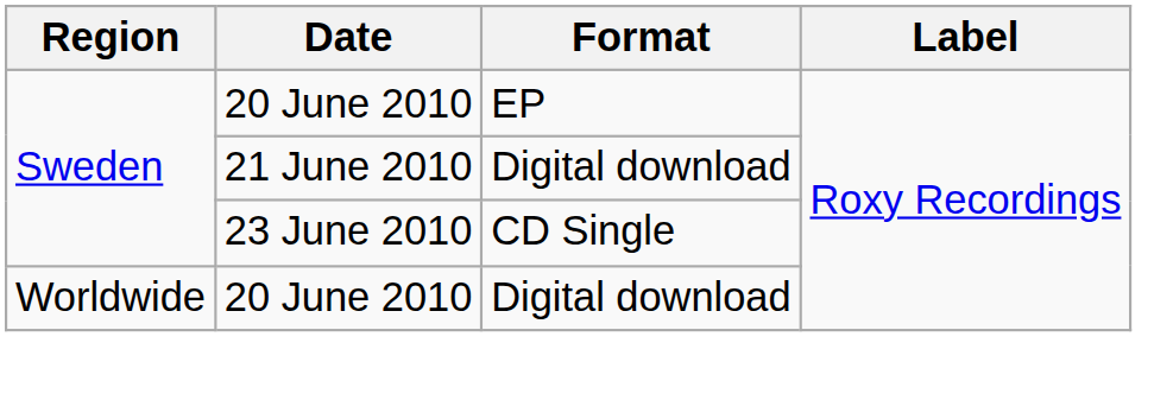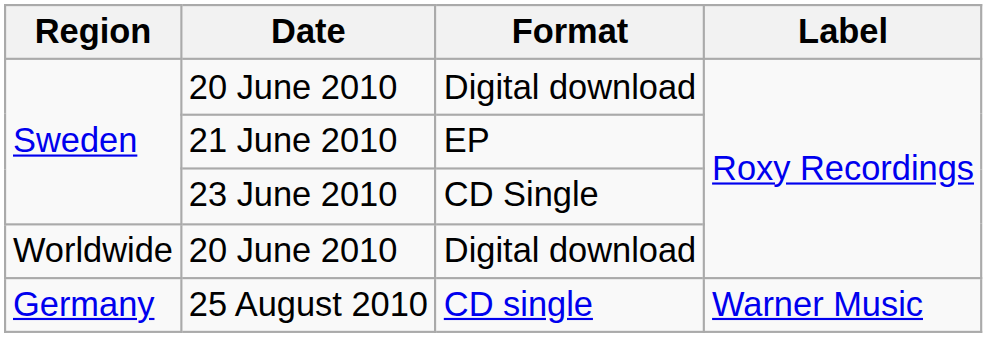 <table class="wikitable">
 <tr>
 <th>Region</th>
 <th>Date</th>
 <th>Format</th>
 <th>Label</th>
 </tr>
 <tr>
 <td rowspan="3"><a href='#'>Sweden</a></td>
 <td>20 June 2010</td>
-<td>EP</td>
+<td>Digital download</td>
 <td rowspan="4"><a href='#'>Roxy Recordings</a></td>
 </tr>
 <tr>
 <td>21 June 2010</td>
-<td>Digital download</td>
+<td>EP</td>
 </tr>
 <tr>
 <td>23 June 2010</td>
 <td>CD Single</td>
 </tr>
 <tr>
 <td>Worldwide</td>
 <td>20 June 2010</td>
 <td>Digital download</td>
 </tr>
+<tr>
+<td><a href='#'>Germany</a></td>
+<td>25 August 2010</td>
+<td><a href='#'>CD single</a></td>
+<td><a href='#'>Warner Music</a></td>
+</tr>
 </table>
